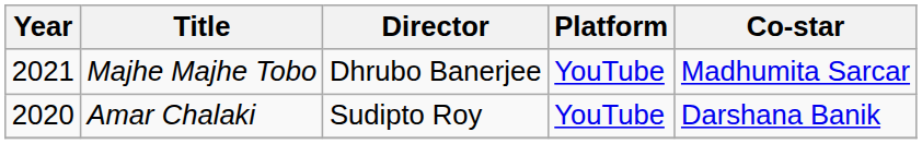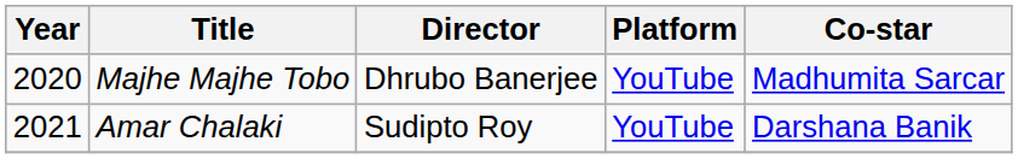 <table class="wikitable sortable">
 <tr>
 <th>Year</th>
 <th>Title</th>
 <th>Director</th>
 <th>Platform</th>
 <th>Co-star</th>
 </tr>
 <tr>
-<td>2021</td>
+<td>2020</td>
 <td><em>Majhe Majhe Tobo</em></td>
 <td>Dhrubo Banerjee</td>
 <td><a href='#'>YouTube</a></td>
 <td><a href='#'>Madhumita Sarcar</a></td>
 </tr>
 <tr>
-<td>2020</td>
+<td>2021</td>
 <td><em>Amar Chalaki</em></td>
 <td>Sudipto Roy</td>
 <td><a href='#'>YouTube</a></td>
 <td><a href='#'>Darshana Banik</a></td>
 </tr>
 <tr>
 </tr>
 </table>
